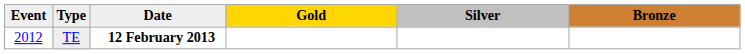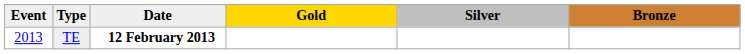 <table class="wikitable plainrowheaders" style="background:#fff; font-size:86%; line-height:15px; border:grey solid 1px; border-collapse:collapse;">
 <tr>
 <th style="background-color: #EFEFEF;" width="40">Event</th>
 <th style="background-color: #EFEFEF;" width="30">Type</th>
 <th style="background-color: #EFEFEF;" width="125">Date</th>
 <th style="background-color: #FFD700;" width="160">Gold</th>
 <th style="background-color: #C0C0C0;" width="160">Silver</th>
 <th style="background-color: #CD7F32;" width="160">Bronze</th>
 </tr>
 <tr>
-<td align=center><a href='#'>2012</a></td>
+<td align=center><a href='#'>2013</a></td>
 <td align=center bgcolor=#EFEFEF><a href='#'>TE</a></td>
 <td align=right><strong>12 February 2013  </strong></td>
 <td></td>
 <td></td>
 <td></td>
 </tr>
 </table>
